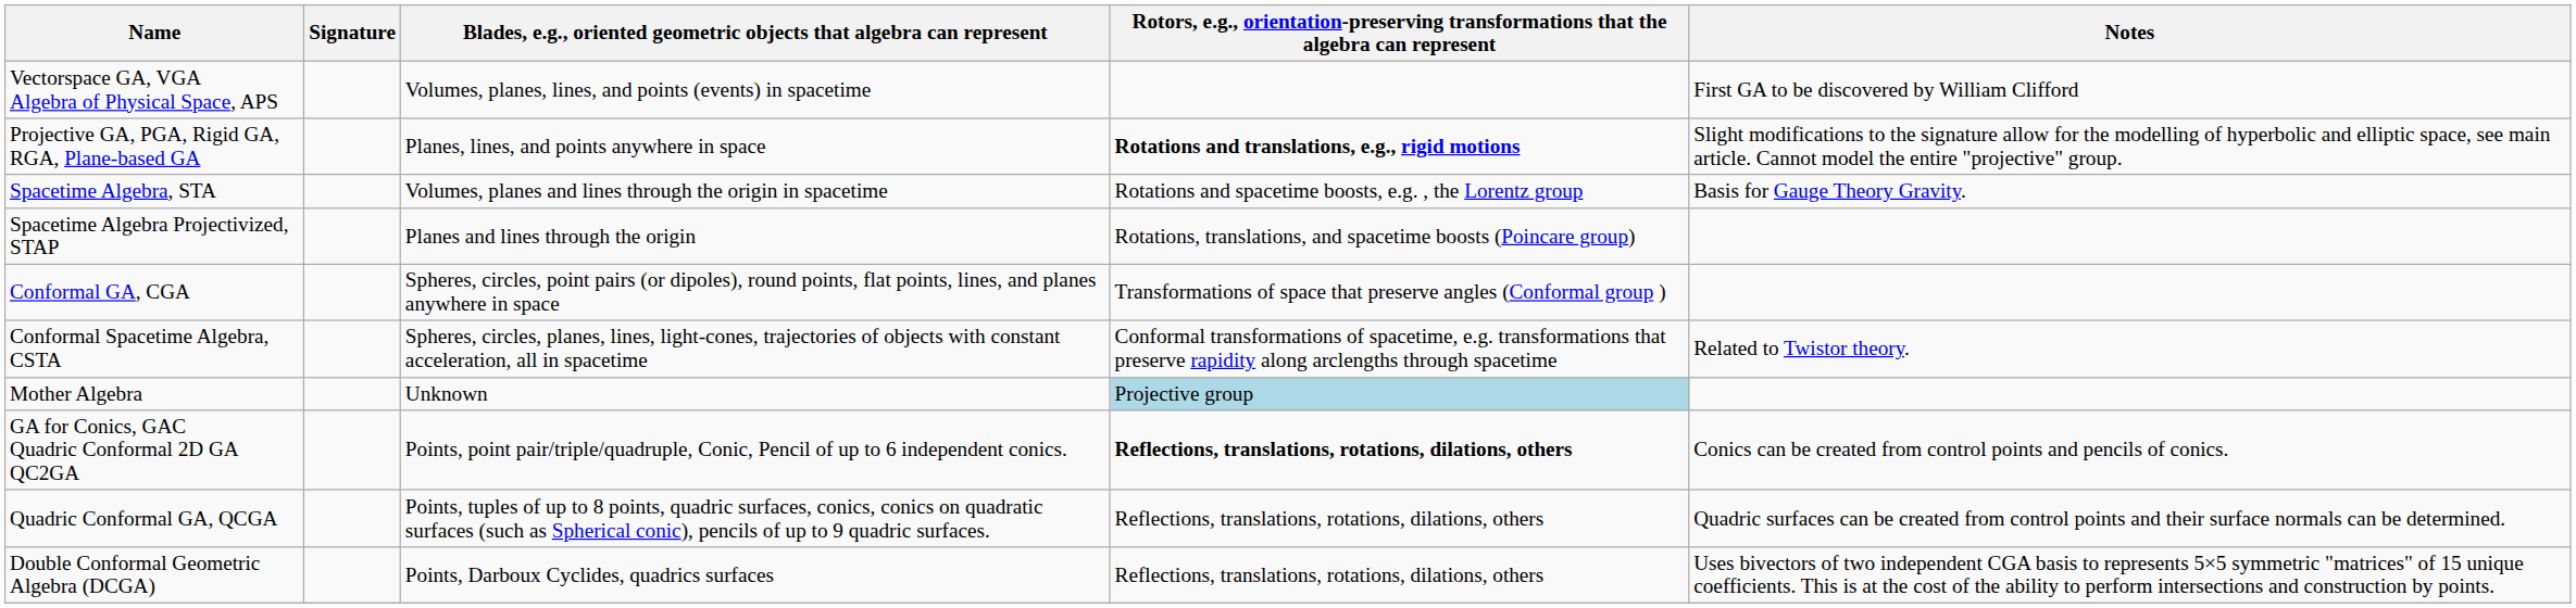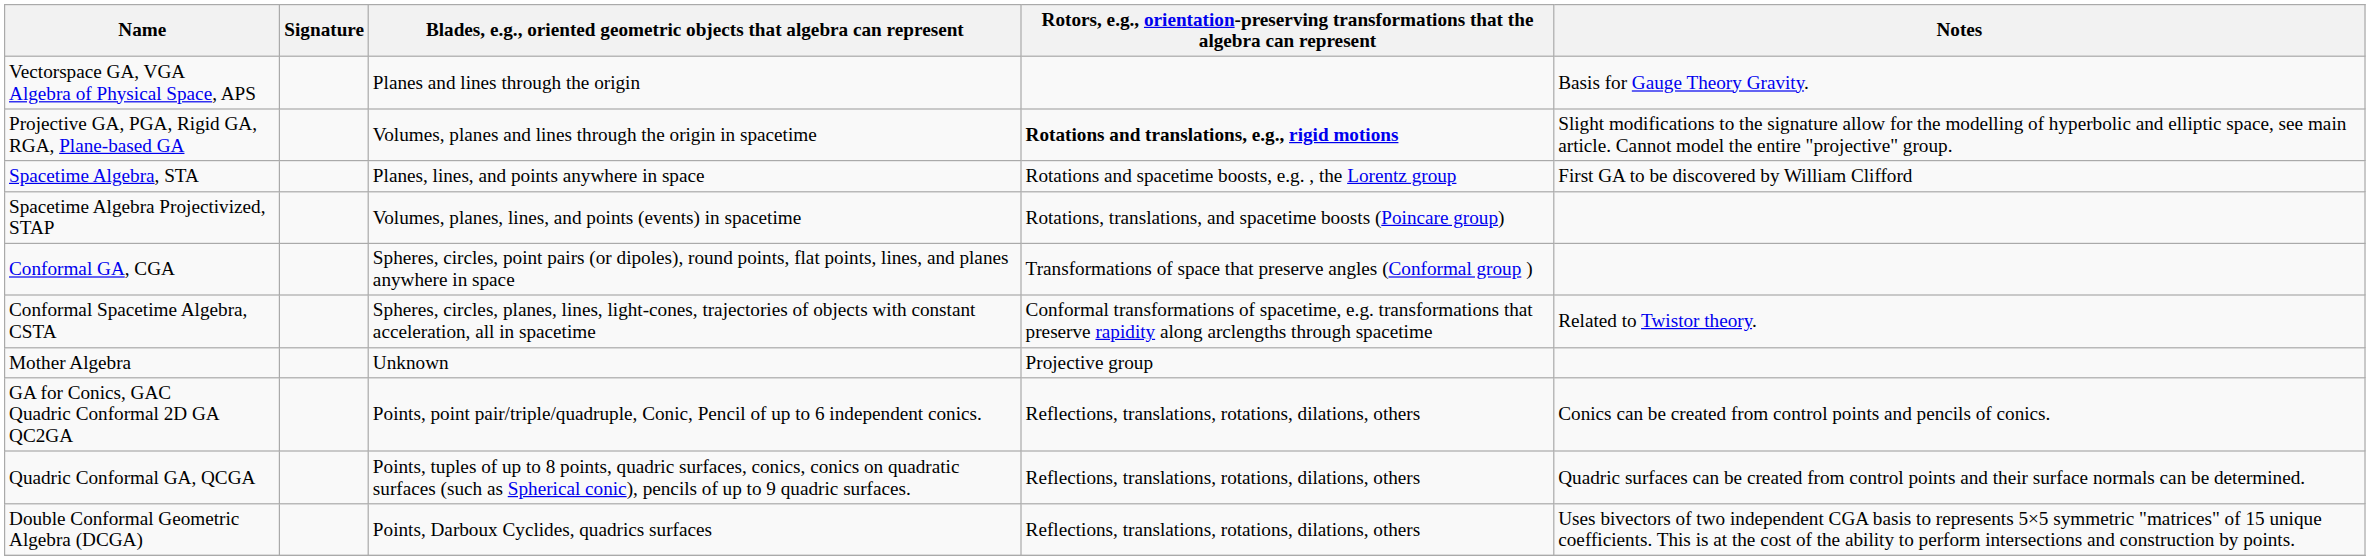 <table class="wikitable">
 <tr>
 <th>Name</th>
 <th>Signature</th>
 <th>Blades, e.g., oriented geometric objects that algebra can represent</th>
 <th>Rotors, e.g., <a href='#'>orientation</a>-preserving transformations that the algebra can represent</th>
 <th>Notes</th>
 </tr>
 <tr>
 <td>Vectorspace GA, VGA<br><a href='#'>Algebra of Physical Space</a>, APS</td>
 <td></td>
-<td>Volumes, planes, lines, and points (events) in spacetime</td>
+<td>Planes and lines through the origin</td>
 <td></td>
-<td>First GA to be discovered by William Clifford</td>
+<td>Basis for <a href='#'>Gauge Theory Gravity</a>.</td>
 </tr>
 <tr>
 <td>Projective GA, PGA, Rigid GA, RGA, <a href='#'>Plane-based GA</a></td>
 <td></td>
-<td>Planes, lines, and points anywhere in space</td>
+<td>Volumes, planes and lines through the origin in spacetime</td>
 <td><strong>Rotations and translations, e.g., <a href='#'>rigid motions</a></strong></td>
 <td>Slight modifications to the signature allow for the modelling of hyperbolic and elliptic space, see main article. Cannot model the entire "projective" group.</td>
 </tr>
 <tr>
 <td><a href='#'>Spacetime Algebra</a>, STA</td>
 <td></td>
-<td>Volumes, planes and lines through the origin in spacetime</td>
+<td>Planes, lines, and points anywhere in space</td>
 <td>Rotations and spacetime boosts, e.g. , the <a href='#'>Lorentz group</a></td>
-<td>Basis for <a href='#'>Gauge Theory Gravity</a>.</td>
+<td>First GA to be discovered by William Clifford</td>
 </tr>
 <tr>
 <td>Spacetime Algebra Projectivized, STAP</td>
 <td></td>
-<td>Planes and lines through the origin</td>
+<td>Volumes, planes, lines, and points (events) in spacetime</td>
 <td>Rotations, translations, and spacetime boosts (<a href='#'>Poincare group</a>)</td>
 <td></td>
 </tr>
 <tr>
 <td><a href='#'>Conformal GA</a>, CGA</td>
 <td></td>
 <td>Spheres, circles, point pairs (or dipoles), round points, flat points, lines, and planes anywhere in space</td>
 <td>Transformations of space that preserve angles (<a href='#'>Conformal group</a> )</td>
 <td></td>
 </tr>
 <tr>
 <td>Conformal Spacetime Algebra, CSTA</td>
 <td></td>
 <td>Spheres, circles, planes, lines, light-cones, trajectories of objects with constant acceleration, all in spacetime</td>
 <td>Conformal transformations of spacetime, e.g. transformations that preserve <a href='#'>rapidity</a> along arclengths through spacetime</td>
 <td>Related to <a href='#'>Twistor theory</a>.</td>
 </tr>
 <tr>
 <td>Mother Algebra</td>
 <td></td>
 <td>Unknown</td>
-<td style="background: lightblue;">Projective group</td>
+<td>Projective group</td>
 <td></td>
 </tr>
 <tr>
 <td>GA for Conics, GAC<br>Quadric Conformal 2D GA QC2GA</td>
 <td></td>
 <td>Points, point pair/triple/quadruple, Conic, Pencil of up to 6 independent conics.</td>
-<td><strong>Reflections, translations, rotations, dilations, others</strong></td>
+<td>Reflections, translations, rotations, dilations, others</td>
 <td>Conics can be created from control points and pencils of conics.</td>
 </tr>
 <tr>
 <td>Quadric Conformal GA, QCGA</td>
 <td></td>
 <td>Points, tuples of up to 8 points, quadric surfaces, conics, conics on quadratic surfaces (such as <a href='#'>Spherical conic</a>), pencils of up to 9 quadric surfaces.</td>
 <td>Reflections, translations, rotations, dilations, others</td>
 <td>Quadric surfaces can be created from control points and their surface normals can be determined.</td>
 </tr>
 <tr>
 <td>Double Conformal Geometric Algebra (DCGA)</td>
 <td></td>
 <td>Points, Darboux Cyclides, quadrics surfaces</td>
 <td>Reflections, translations, rotations, dilations, others</td>
 <td>Uses bivectors of two independent CGA basis to represents 5×5 symmetric "matrices" of 15 unique coefficients. This is at the cost of the ability to perform intersections and construction by points.</td>
 </tr>
 <tr>
 </tr>
 </table>
